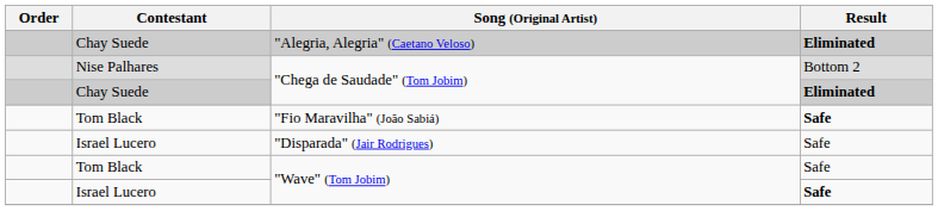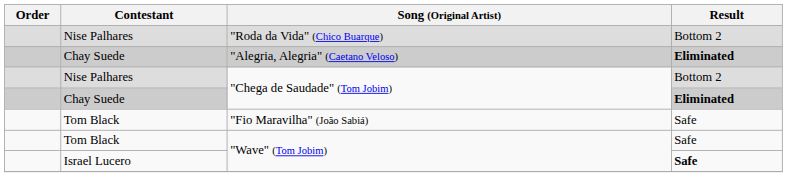 <table class="wikitable" style="font-size:90%; width:70%; text-align: left;">
 <tr>
 <th width="05%">Order</th>
 <th width="15%">Contestant</th>
 <th width="40%">Song <small>(Original Artist)</small></th>
 <th width="10%">Result</th>
+</tr>
+<tr>
+<td bgcolor="DDDDDD"></td>
+<td bgcolor="DDDDDD">Nise Palhares</td>
+<td bgcolor="DDDDDD">"Roda da Vida" <small>(<a href='#'>Chico Buarque</a>)</small></td>
+<td bgcolor="DDDDDD">Bottom 2</td>
 </tr>
 <tr>
 <td bgcolor="CCCCCC"></td>
 <td bgcolor="CCCCCC">Chay Suede</td>
 <td bgcolor="CCCCCC">"Alegria, Alegria" <small>(<a href='#'>Caetano Veloso</a>)</small></td>
 <td bgcolor="CCCCCC"><strong>Eliminated</strong></td>
 </tr>
 <tr>
 <td bgcolor="DDDDDD"></td>
 <td bgcolor="DDDDDD">Nise Palhares</td>
 <td rowspan=2>"Chega de Saudade" <small>(<a href='#'>Tom Jobim</a>)</small></td>
 <td bgcolor="DDDDDD">Bottom 2</td>
 </tr>
 <tr>
 <td bgcolor="CCCCCC"></td>
 <td bgcolor="CCCCCC">Chay Suede</td>
 <td bgcolor="CCCCCC"><strong>Eliminated</strong></td>
 </tr>
 <tr>
 <td></td>
 <td>Tom Black</td>
 <td>"Fio Maravilha" <small>(João Sabiá)</small></td>
-<td><strong>Safe</strong></td>
-</tr>
-<tr>
-<td></td>
-<td>Israel Lucero</td>
-<td>"Disparada" <small>(<a href='#'>Jair Rodrigues</a>)</small></td>
 <td>Safe</td>
 </tr>
 <tr>
 <td></td>
 <td>Tom Black</td>
 <td rowspan=2>"Wave" <small>(<a href='#'>Tom Jobim</a>)</small></td>
 <td>Safe</td>
 </tr>
 <tr>
 <td></td>
 <td>Israel Lucero</td>
 <td><strong>Safe</strong></td>
 </tr>
 <tr>
 </tr>
 </table>
